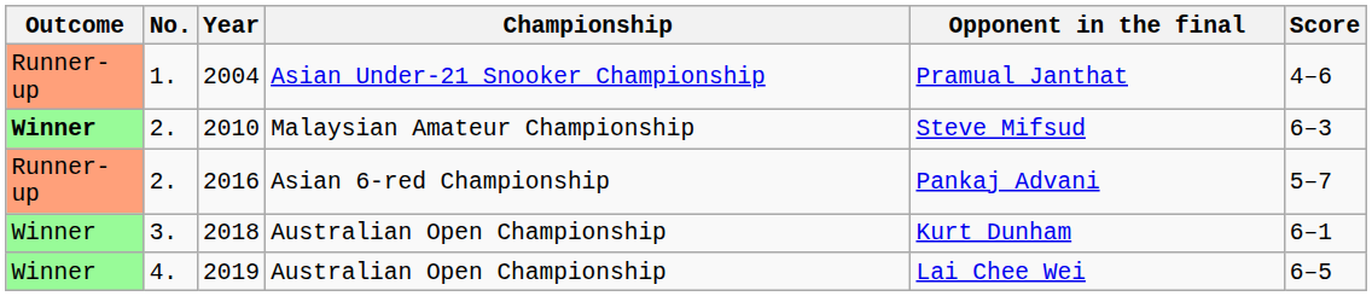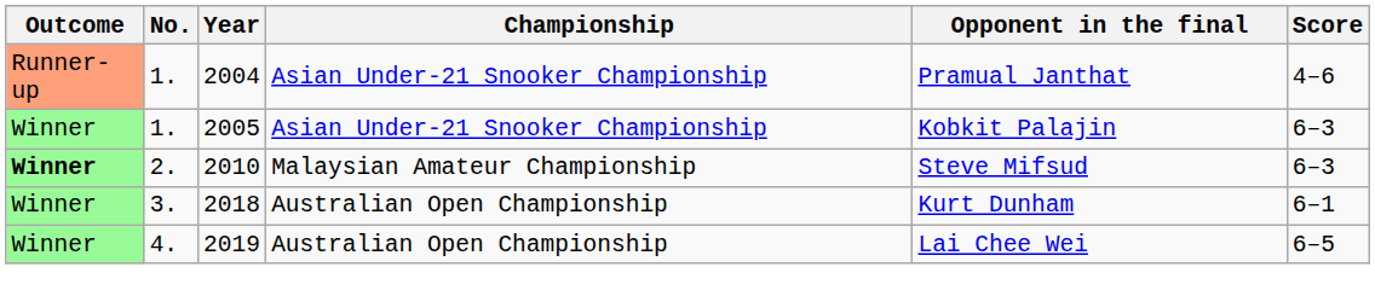 <table class="sortable wikitable">
 <tr>
 <th width="70">Outcome</th>
 <th width="20">No.</th>
 <th width="30">Year</th>
 <th width="350">Championship</th>
 <th width="200">Opponent in the final</th>
 <th width="30">Score</th>
 </tr>
 <tr>
 <td style="background:#ffa07a;">Runner-up</td>
 <td>1.</td>
 <td>2004</td>
 <td><a href='#'>Asian Under-21 Snooker Championship</a></td>
 <td> <a href='#'>Pramual Janthat</a></td>
 <td>4–6</td>
 </tr>
 <tr>
+<td style="background:#98fb98;">Winner</td>
+<td>1.</td>
+<td>2005</td>
+<td><a href='#'>Asian Under-21 Snooker Championship</a></td>
+<td> <a href='#'>Kobkit Palajin</a></td>
+<td>6–3</td>
+</tr>
+<tr>
 <td style="background:#98fb98;"><strong>Winner</strong></td>
 <td>2.</td>
 <td>2010</td>
 <td>Malaysian Amateur Championship</td>
 <td> <a href='#'>Steve Mifsud</a></td>
 <td>6–3</td>
-</tr>
-<tr>
-<td style="background:#ffa07a;">Runner-up</td>
-<td>2.</td>
-<td>2016</td>
-<td>Asian 6-red Championship</td>
-<td> <a href='#'>Pankaj Advani</a></td>
-<td>5–7</td>
 </tr>
 <tr>
 <td style="background:#98fb98;">Winner</td>
 <td>3.</td>
 <td>2018</td>
 <td>Australian Open Championship</td>
 <td> <a href='#'>Kurt Dunham</a></td>
 <td>6–1</td>
 </tr>
 <tr>
 <td style="background:#98fb98;">Winner</td>
 <td>4.</td>
 <td>2019</td>
 <td>Australian Open Championship</td>
 <td> <a href='#'>Lai Chee Wei</a></td>
 <td>6–5</td>
 </tr>
 </table>
